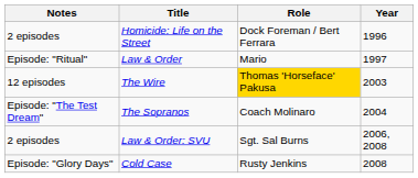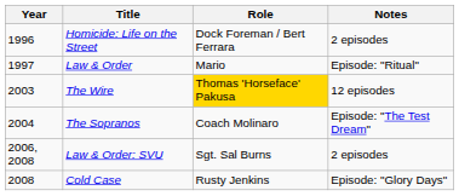 <table class="wikitable sortable">
 <tr>
-<th>Notes</th>
+<th>Year</th>
 <th>Title</th>
 <th>Role</th>
-<th>Year</th>
+<th>Notes</th>
 </tr>
 <tr>
-<td>2 episodes</td>
+<td>1996</td>
 <td><em><a href='#'>Homicide: Life on the Street</a></em></td>
 <td>Dock Foreman / Bert Ferrara</td>
-<td>1996</td>
+<td>2 episodes</td>
 </tr>
 <tr>
-<td>Episode: "Ritual"</td>
+<td>1997</td>
 <td><em><a href='#'>Law & Order</a></em></td>
 <td>Mario</td>
-<td>1997</td>
+<td>Episode: "Ritual"</td>
 </tr>
 <tr>
-<td>12 episodes</td>
+<td>2003</td>
 <td><em><a href='#'>The Wire</a></em></td>
 <td style="background: gold;">Thomas 'Horseface' Pakusa</td>
-<td>2003</td>
+<td>12 episodes</td>
 </tr>
 <tr>
-<td>Episode: "<a href='#'>The Test Dream</a>"</td>
+<td>2004</td>
 <td><em><a href='#'>The Sopranos</a></em></td>
 <td>Coach Molinaro</td>
-<td>2004</td>
+<td>Episode: "<a href='#'>The Test Dream</a>"</td>
 </tr>
 <tr>
-<td>2 episodes</td>
+<td>2006, 2008</td>
 <td><em><a href='#'>Law & Order: SVU</a></em></td>
 <td>Sgt. Sal Burns</td>
-<td>2006, 2008</td>
+<td>2 episodes</td>
 </tr>
 <tr>
-<td>Episode: "Glory Days"</td>
+<td>2008</td>
 <td><em><a href='#'>Cold Case</a></em></td>
 <td>Rusty Jenkins</td>
-<td>2008</td>
+<td>Episode: "Glory Days"</td>
 </tr>
 </table>
